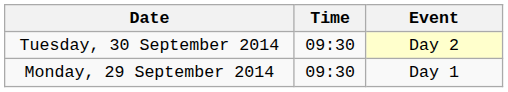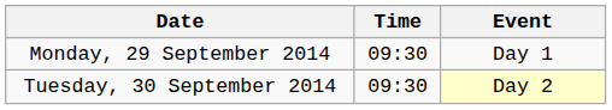 <table class = "wikitable" style="text-align:center;">
 <tr>
 <th width=220>Date</th>
 <th width=50>Time</th>
 <th width=100>Event</th>
 </tr>
 <tr>
+<td>Monday, 29 September 2014</td>
+<td>09:30</td>
+<td>Day 1</td>
+</tr>
+<tr>
 <td>Tuesday, 30 September 2014</td>
 <td>09:30</td>
 <td bgcolor=ffffcc>Day 2</td>
 </tr>
-<tr>
-<td>Monday, 29 September 2014</td>
-<td>09:30</td>
-<td>Day 1</td>
-</tr>
 </table>
